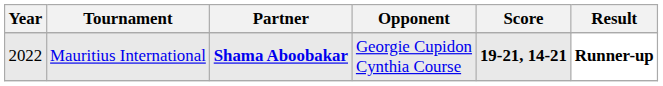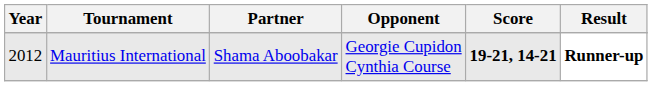 <table class="sortable wikitable" style="font-size: 90%;">
 <tr>
 <th>Year</th>
 <th>Tournament</th>
 <th>Partner</th>
 <th>Opponent</th>
 <th>Score</th>
 <th>Result</th>
 </tr>
 <tr>
 </tr>
 <tr style="background:#E9E9E9">
-<td align="center">2022</td>
+<td align="center">2012</td>
 <td align="left"><a href='#'>Mauritius International</a></td>
-<td align="left"><strong> <a href='#'>Shama Aboobakar</a></strong></td>
+<td align="left"> <a href='#'>Shama Aboobakar</a></td>
 <td align="left"> <a href='#'>Georgie Cupidon</a><br> <a href='#'>Cynthia Course</a></td>
 <td align="left"><strong>19-21, 14-21</strong></td>
 <td style="text-align:left; background:white"> <strong>Runner-up</strong></td>
 </tr>
 <tr>
 </tr>
 </table>
